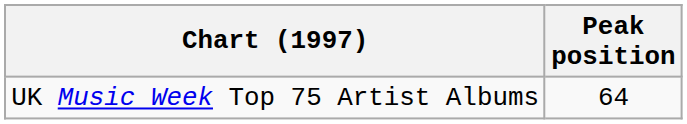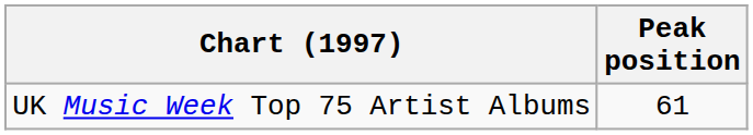 <table class="wikitable">
 <tr>
 <th>Chart (1997)</th>
 <th>Peak<br>position</th>
 </tr>
 <tr>
 <td>UK <em><a href='#'>Music Week</a></em> Top 75 Artist Albums</td>
-<td align="center">64</td>
+<td align="center">61</td>
 </tr>
 </table>
